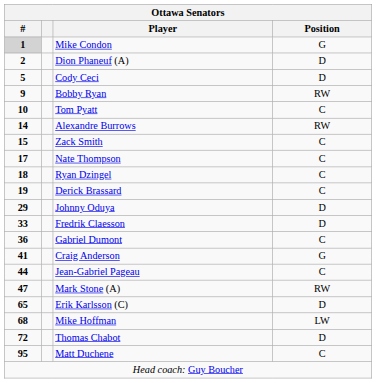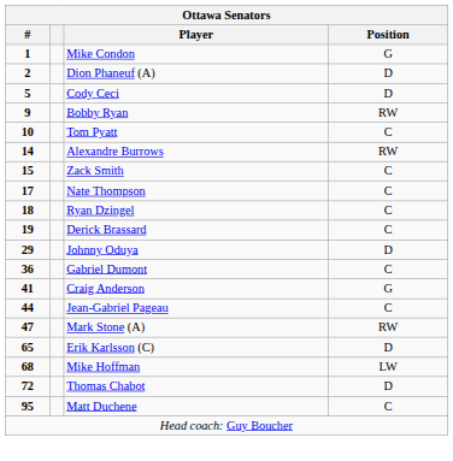 <table class="wikitable" style="width:65%; text-align:center;">
 <tr>
 <th colspan=4>Ottawa Senators</th>
 </tr>
 <tr>
 <th>#</th>
 <th></th>
 <th>Player</th>
 <th>Position</th>
 </tr>
 <tr>
-<td style="background: lightgrey;"><strong>1</strong></td>
+<td><strong>1</strong></td>
 <td align=center></td>
 <td align=left><a href='#'>Mike Condon</a></td>
 <td>G</td>
 </tr>
 <tr>
 <td><strong>2</strong></td>
 <td align=center></td>
 <td align=left><a href='#'>Dion Phaneuf</a> (A)</td>
 <td>D</td>
 </tr>
 <tr>
 <td><strong>5</strong></td>
 <td align=center></td>
 <td align=left><a href='#'>Cody Ceci</a></td>
 <td>D</td>
 </tr>
 <tr>
 <td><strong>9</strong></td>
 <td align=center></td>
 <td align=left><a href='#'>Bobby Ryan</a></td>
 <td>RW</td>
 </tr>
 <tr>
 <td><strong>10</strong></td>
 <td align=center></td>
 <td align=left><a href='#'>Tom Pyatt</a></td>
 <td>C</td>
 </tr>
 <tr>
 <td><strong>14</strong></td>
 <td align=center></td>
 <td align=left><a href='#'>Alexandre Burrows</a></td>
 <td>RW</td>
 </tr>
 <tr>
 <td><strong>15</strong></td>
 <td align=center></td>
 <td align=left><a href='#'>Zack Smith</a></td>
 <td>C</td>
 </tr>
 <tr>
 <td><strong>17</strong></td>
 <td align=center></td>
 <td align=left><a href='#'>Nate Thompson</a></td>
 <td>C</td>
 </tr>
 <tr>
 <td><strong>18</strong></td>
 <td align=center></td>
 <td align=left><a href='#'>Ryan Dzingel</a></td>
 <td>C</td>
 </tr>
 <tr>
 <td><strong>19</strong></td>
 <td align=center></td>
 <td align=left><a href='#'>Derick Brassard</a></td>
 <td>C</td>
 </tr>
 <tr>
 <td><strong>29</strong></td>
 <td align=center></td>
 <td align=left><a href='#'>Johnny Oduya</a></td>
 <td>D</td>
 </tr>
 <tr>
-<td><strong>33</strong></td>
-<td align=center></td>
-<td align=left><a href='#'>Fredrik Claesson</a></td>
-<td>D</td>
-</tr>
-<tr>
 <td><strong>36</strong></td>
 <td align=center></td>
 <td align=left><a href='#'>Gabriel Dumont</a></td>
 <td>C</td>
 </tr>
 <tr>
 <td><strong>41</strong></td>
 <td align=center></td>
 <td align=left><a href='#'>Craig Anderson</a></td>
 <td>G</td>
 </tr>
 <tr>
 <td><strong>44</strong></td>
 <td align=center></td>
 <td align=left><a href='#'>Jean-Gabriel Pageau</a></td>
 <td>C</td>
 </tr>
 <tr>
 <td><strong>47</strong></td>
 <td align=center></td>
 <td align=left><a href='#'>Mark Stone</a> (A)</td>
 <td>RW</td>
 </tr>
 <tr>
 <td><strong>65</strong></td>
 <td align=center></td>
 <td align=left><a href='#'>Erik Karlsson</a> (C)</td>
 <td>D</td>
 </tr>
 <tr>
 <td><strong>68</strong></td>
 <td align=center></td>
 <td align=left><a href='#'>Mike Hoffman</a></td>
 <td>LW</td>
 </tr>
 <tr>
 <td><strong>72</strong></td>
 <td align=center></td>
 <td align=left><a href='#'>Thomas Chabot</a></td>
 <td>D</td>
 </tr>
 <tr>
 <td><strong>95</strong></td>
 <td align=center></td>
 <td align=left><a href='#'>Matt Duchene</a></td>
 <td>C</td>
 </tr>
 <tr>
 <td colspan=4><em>Head coach:</em>  <a href='#'>Guy Boucher</a></td>
 </tr>
 </table>
